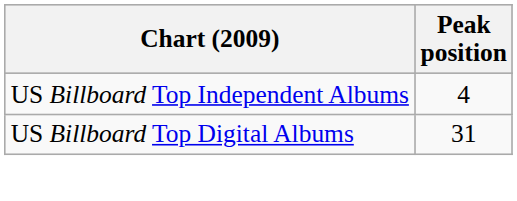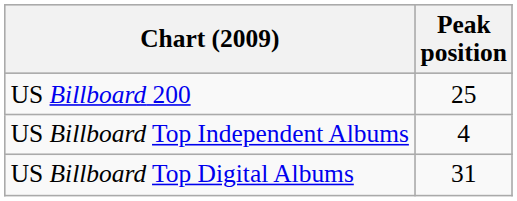 <table class="wikitable">
 <tr>
 <th align="left">Chart (2009)</th>
 <th align="left">Peak<br>position</th>
+</tr>
+<tr>
+<td align="left">US <a href='#'><em>Billboard</em> 200</a></td>
+<td style="text-align:center;">25</td>
 </tr>
 <tr>
 <td align="left">US <em>Billboard</em> <a href='#'>Top Independent Albums</a></td>
 <td style="text-align:center;">4</td>
 </tr>
 <tr>
 <td align="left">US <em>Billboard</em> <a href='#'>Top Digital Albums</a></td>
 <td style="text-align:center;">31</td>
 </tr>
 </table>
